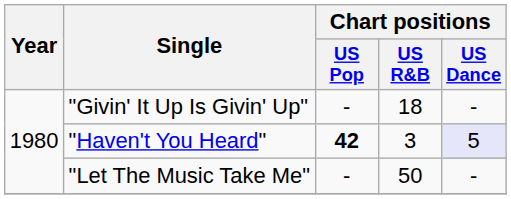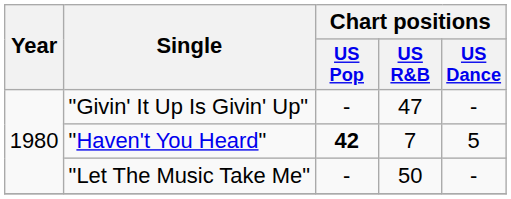 <table class="wikitable" style="text-align:center;">
 <tr>
 <th rowspan="2">Year</th>
 <th rowspan="2">Single</th>
 <th colspan="3">Chart positions</th>
 </tr>
 <tr style="font-size:smaller;">
 <th width="40"><a href='#'>US<br>Pop</a></th>
 <th width="40"><a href='#'>US<br>R&B</a></th>
 <th width="40"><a href='#'>US<br>Dance</a></th>
 </tr>
 <tr>
 <td rowspan="3">1980</td>
 <td align="left">"Givin' It Up Is Givin' Up"</td>
 <td>-</td>
-<td>18</td>
+<td>47</td>
 <td>-</td>
 </tr>
 <tr>
 <td align="left">"<a href='#'>Haven't You Heard</a>"</td>
 <td><strong>42</strong></td>
-<td>3</td>
-<td style="background: lavender;">5</td>
+<td>7</td>
+<td>5</td>
 </tr>
 <tr>
 <td align="left">"Let The Music Take Me"</td>
 <td>-</td>
 <td>50</td>
 <td>-</td>
 </tr>
 <tr>
 </tr>
 </table>
